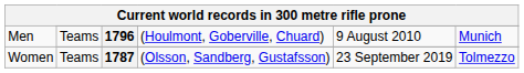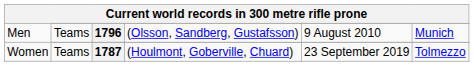 <table class="wikitable" style="font-size: 95%">
 <tr>
 <th colspan=9>Current world records in 300 metre rifle prone</th>
 </tr>
 <tr>
 <td rowspan=2>Men<br></td>
 </tr>
 <tr>
 <td>Teams</td>
 <th>1796</th>
-<td> (<a href='#'>Houlmont</a>, <a href='#'>Goberville</a>, <a href='#'>Chuard</a>)</td>
+<td> (<a href='#'>Olsson</a>, <a href='#'>Sandberg</a>, <a href='#'>Gustafsson</a>)</td>
 <td>9 August 2010</td>
 <td><a href='#'>Munich</a> </td>
 </tr>
 <tr>
 <td rowspan=2>Women<br></td>
 </tr>
 <tr>
 <td>Teams</td>
 <th>1787</th>
-<td> (<a href='#'>Olsson</a>, <a href='#'>Sandberg</a>, <a href='#'>Gustafsson</a>)</td>
+<td> (<a href='#'>Houlmont</a>, <a href='#'>Goberville</a>, <a href='#'>Chuard</a>)</td>
 <td>23 September 2019</td>
 <td><a href='#'>Tolmezzo</a> </td>
 </tr>
 </table>
